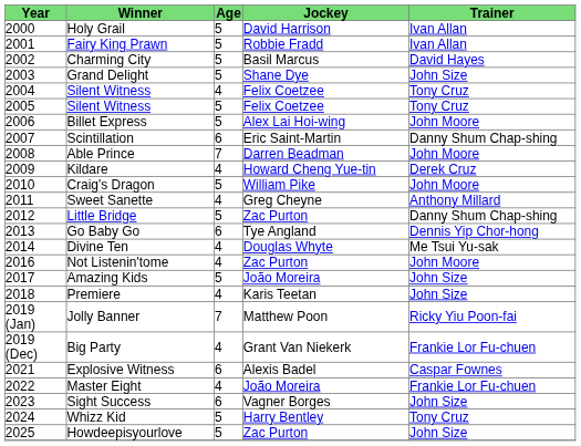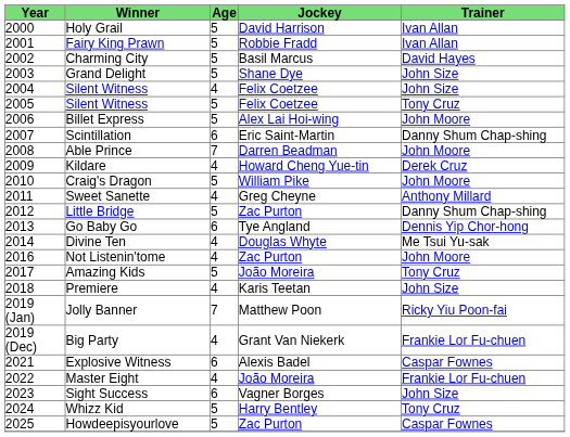 <table class = "sortable" | border="1" cellpadding="0" style="border-collapse: collapse; font-size:90%">
 <tr bgcolor="#77dd77" align="center">
 <td style="width:66px"><strong>Year</strong></td>
 <td style="width:160px"><strong>Winner</strong></td>
 <td style="width:30px"><strong>Age</strong></td>
 <td style="width:180px"><strong>Jockey</strong></td>
 <td style="width:180px"><strong>Trainer</strong></td>
 </tr>
 <tr>
 <td>2000</td>
 <td>Holy Grail</td>
 <td>5</td>
 <td><a href='#'>David Harrison</a></td>
 <td><a href='#'>Ivan Allan</a></td>
 </tr>
 <tr>
 <td>2001</td>
 <td><a href='#'>Fairy King Prawn</a></td>
 <td>5</td>
 <td><a href='#'>Robbie Fradd</a></td>
 <td><a href='#'>Ivan Allan</a></td>
 </tr>
 <tr>
 <td>2002</td>
 <td>Charming City</td>
 <td>5</td>
 <td>Basil Marcus</td>
 <td><a href='#'>David Hayes</a></td>
 </tr>
 <tr>
 <td>2003</td>
 <td>Grand Delight</td>
 <td>5</td>
 <td><a href='#'>Shane Dye</a></td>
 <td><a href='#'>John Size</a></td>
 </tr>
 <tr>
 <td>2004</td>
 <td><a href='#'>Silent Witness</a></td>
 <td>4</td>
 <td><a href='#'>Felix Coetzee</a></td>
-<td><a href='#'>Tony Cruz</a></td>
+<td><a href='#'>John Size</a></td>
 </tr>
 <tr>
 <td>2005</td>
 <td><a href='#'>Silent Witness</a></td>
 <td>5</td>
 <td><a href='#'>Felix Coetzee</a></td>
 <td><a href='#'>Tony Cruz</a></td>
 </tr>
 <tr>
 <td>2006</td>
 <td>Billet Express</td>
 <td>5</td>
 <td><a href='#'>Alex Lai Hoi-wing</a></td>
 <td><a href='#'>John Moore</a></td>
 </tr>
 <tr>
 <td>2007</td>
 <td>Scintillation</td>
 <td>6</td>
 <td>Eric Saint-Martin</td>
 <td>Danny Shum Chap-shing</td>
 </tr>
 <tr>
 <td>2008</td>
 <td>Able Prince</td>
 <td>7</td>
 <td><a href='#'>Darren Beadman</a></td>
 <td><a href='#'>John Moore</a></td>
 </tr>
 <tr>
 <td>2009</td>
 <td>Kildare</td>
 <td>4</td>
 <td><a href='#'>Howard Cheng Yue-tin</a></td>
 <td><a href='#'>Derek Cruz</a></td>
 </tr>
 <tr>
 <td>2010</td>
 <td>Craig's Dragon</td>
 <td>5</td>
 <td><a href='#'>William Pike</a></td>
 <td><a href='#'>John Moore</a></td>
 </tr>
 <tr>
 <td>2011</td>
 <td>Sweet Sanette</td>
 <td>4</td>
 <td>Greg Cheyne</td>
 <td><a href='#'>Anthony Millard</a></td>
 </tr>
 <tr>
 <td>2012</td>
 <td><a href='#'>Little Bridge</a></td>
 <td>5</td>
 <td><a href='#'>Zac Purton</a></td>
 <td>Danny Shum Chap-shing</td>
 </tr>
 <tr>
 <td>2013</td>
 <td>Go Baby Go</td>
 <td>6</td>
 <td>Tye Angland</td>
 <td><a href='#'>Dennis Yip Chor-hong</a></td>
 </tr>
 <tr>
 <td>2014</td>
 <td>Divine Ten</td>
 <td>4</td>
 <td><a href='#'>Douglas Whyte</a></td>
 <td>Me Tsui Yu-sak</td>
 </tr>
 <tr>
 <td>2016</td>
 <td>Not Listenin'tome</td>
 <td>4</td>
 <td><a href='#'>Zac Purton</a></td>
 <td><a href='#'>John Moore</a></td>
 </tr>
 <tr>
 <td>2017</td>
 <td>Amazing Kids</td>
 <td>5</td>
 <td><a href='#'>João Moreira</a></td>
-<td><a href='#'>John Size</a></td>
+<td><a href='#'>Tony Cruz</a></td>
 </tr>
 <tr>
 <td>2018</td>
 <td>Premiere</td>
 <td>4</td>
 <td>Karis Teetan</td>
 <td><a href='#'>John Size</a></td>
 </tr>
 <tr>
 <td>2019 (Jan)</td>
 <td>Jolly Banner</td>
 <td>7</td>
 <td>Matthew Poon</td>
 <td><a href='#'>Ricky Yiu Poon-fai</a></td>
 </tr>
 <tr>
 <td>2019 (Dec)</td>
 <td>Big Party</td>
 <td>4</td>
 <td>Grant Van Niekerk</td>
 <td><a href='#'>Frankie Lor Fu-chuen</a></td>
 </tr>
 <tr>
 <td>2021</td>
 <td>Explosive Witness</td>
 <td>6</td>
 <td>Alexis Badel</td>
 <td><a href='#'>Caspar Fownes</a></td>
 </tr>
 <tr>
 <td>2022</td>
 <td>Master Eight</td>
 <td>4</td>
 <td><a href='#'>João Moreira</a></td>
 <td><a href='#'>Frankie Lor Fu-chuen</a></td>
 </tr>
 <tr>
 <td>2023</td>
 <td>Sight Success</td>
 <td>6</td>
 <td>Vagner Borges</td>
 <td><a href='#'>John Size</a></td>
 </tr>
 <tr>
 <td>2024</td>
 <td>Whizz Kid</td>
 <td>5</td>
 <td><a href='#'>Harry Bentley</a></td>
 <td><a href='#'>Tony Cruz</a></td>
 </tr>
 <tr>
 <td>2025</td>
 <td>Howdeepisyourlove</td>
 <td>5</td>
 <td><a href='#'>Zac Purton</a></td>
-<td><a href='#'>John Size</a></td>
+<td><a href='#'>Caspar Fownes</a></td>
 </tr>
 <tr>
 </tr>
 </table>
